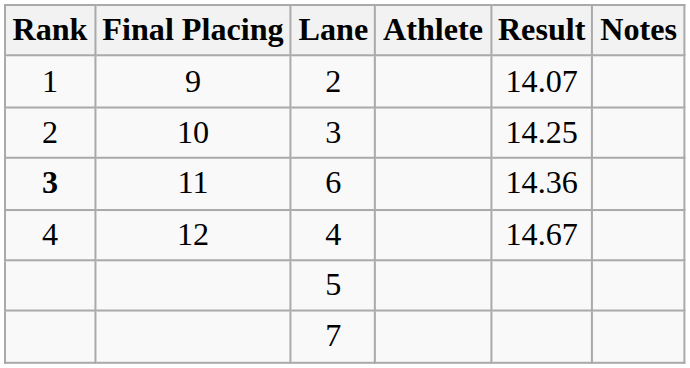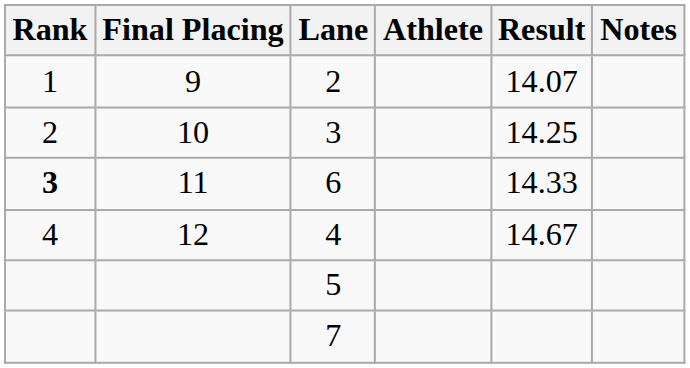 <table class="wikitable sortable" style="text-align:center">
 <tr>
 <th>Rank</th>
 <th>Final Placing</th>
 <th>Lane</th>
 <th>Athlete</th>
 <th>Result</th>
 <th>Notes</th>
 </tr>
 <tr>
 <td>1</td>
 <td>9</td>
 <td>2</td>
 <td align=left></td>
 <td>14.07</td>
 <td></td>
 </tr>
 <tr>
 <td>2</td>
 <td>10</td>
 <td>3</td>
 <td align=left></td>
 <td>14.25</td>
 <td></td>
 </tr>
 <tr>
 <td><strong>3</strong></td>
 <td>11</td>
 <td>6</td>
 <td align=left></td>
-<td>14.36</td>
+<td>14.33</td>
 <td></td>
 </tr>
 <tr>
 <td>4</td>
 <td>12</td>
 <td>4</td>
 <td align=left></td>
 <td>14.67</td>
 <td></td>
 </tr>
 <tr>
 <td></td>
 <td></td>
 <td>5</td>
 <td align=left></td>
 <td></td>
 <td></td>
 </tr>
 <tr>
 <td></td>
 <td></td>
 <td>7</td>
 <td align=left></td>
 <td></td>
 <td></td>
 </tr>
 </table>
